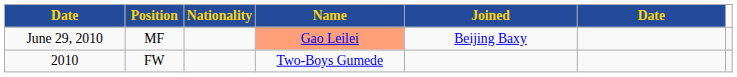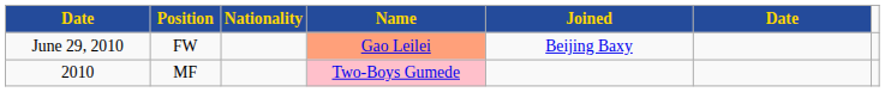 <table class="wikitable"  style="text-align:center; font-size:90%; ">
 <tr>
 <th style="background:#244B9B; color:gold; width:120px;">Date</th>
 <th style="background:#244B9B; color:gold; width:55px;">Position</th>
 <th style="background:#244B9B; color:gold; width:55px;">Nationality</th>
 <th style="background:#244B9B; color:gold; width:150px;">Name</th>
 <th style="background:#244B9B; color:gold; width:175px;">Joined</th>
 <th style="background:#244B9B; color:gold; width:150px;">Date</th>
 </tr>
 <tr>
 <td>June 29, 2010</td>
-<td>MF</td>
+<td>FW</td>
 <td></td>
 <td style="background: lightsalmon;"><a href='#'>Gao Leilei</a></td>
 <td> <a href='#'>Beijing Baxy</a></td>
 <td></td>
 <td></td>
 </tr>
 <tr>
 <td>2010</td>
-<td>FW</td>
+<td>MF</td>
 <td></td>
-<td><a href='#'>Two-Boys Gumede</a></td>
+<td style="background: pink;"><a href='#'>Two-Boys Gumede</a></td>
 <td></td>
 <td></td>
 <td></td>
 </tr>
 </table>
